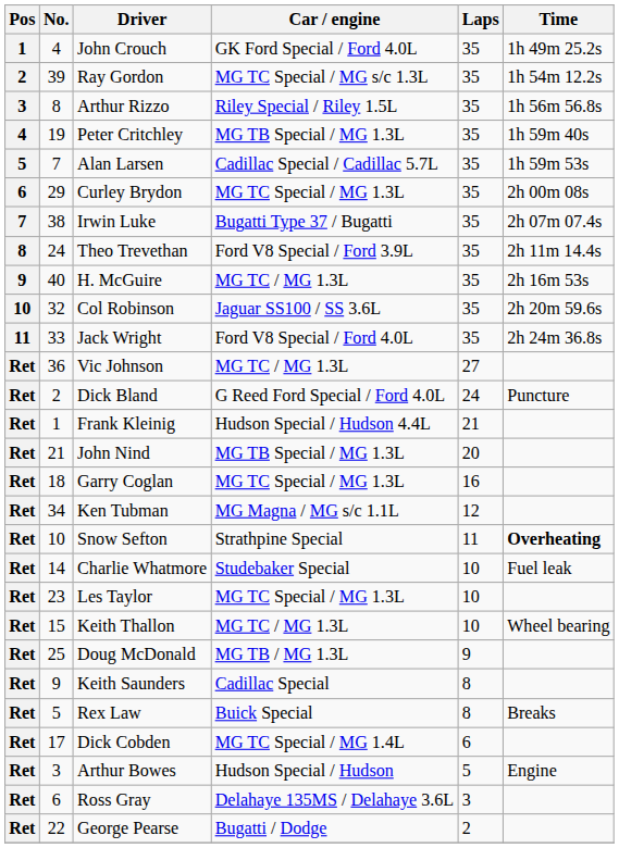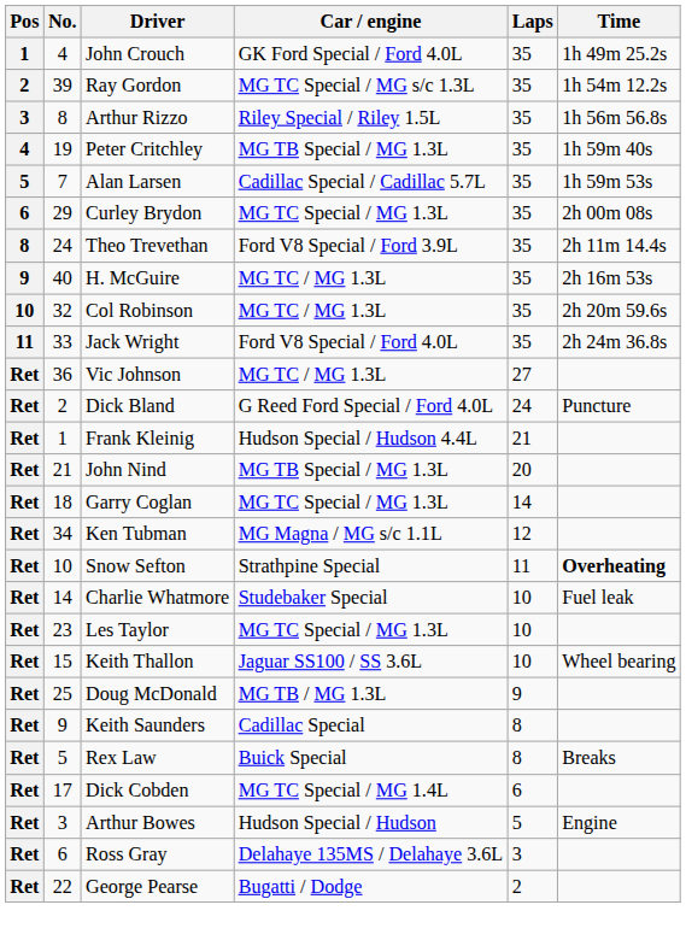 <table class="wikitable" style="font-size: 95%;">
 <tr>
 <th>Pos</th>
 <th>No.</th>
 <th>Driver</th>
 <th>Car / engine</th>
 <th>Laps</th>
 <th>Time</th>
 </tr>
 <tr>
 <th>1</th>
 <td align="center">4</td>
 <td> John Crouch</td>
 <td>GK Ford Special / <a href='#'>Ford</a> 4.0L</td>
 <td>35</td>
 <td>1h 49m 25.2s</td>
 </tr>
 <tr>
 <th>2</th>
 <td align="center">39</td>
 <td> Ray Gordon</td>
 <td><a href='#'>MG TC</a> Special / <a href='#'>MG</a> s/c 1.3L</td>
 <td>35</td>
 <td>1h 54m 12.2s</td>
 </tr>
 <tr>
 <th>3</th>
 <td align="center">8</td>
 <td> Arthur Rizzo</td>
 <td><a href='#'>Riley Special</a> / <a href='#'>Riley</a> 1.5L</td>
 <td>35</td>
 <td>1h 56m 56.8s</td>
 </tr>
 <tr>
 <th>4</th>
 <td align="center">19</td>
 <td> Peter Critchley</td>
 <td><a href='#'>MG TB</a> Special / <a href='#'>MG</a> 1.3L</td>
 <td>35</td>
 <td>1h 59m 40s</td>
 </tr>
 <tr>
 <th>5</th>
 <td align="center">7</td>
 <td> Alan Larsen</td>
 <td><a href='#'>Cadillac</a> Special / <a href='#'>Cadillac</a> 5.7L</td>
 <td>35</td>
 <td>1h 59m 53s</td>
 </tr>
 <tr>
 <th>6</th>
 <td align="center">29</td>
 <td> Curley Brydon</td>
 <td><a href='#'>MG TC</a> Special / <a href='#'>MG</a> 1.3L</td>
 <td>35</td>
 <td>2h 00m 08s</td>
 </tr>
 <tr>
-<th>7</th>
-<td align="center">38</td>
-<td> Irwin Luke</td>
-<td><a href='#'>Bugatti Type 37</a> / Bugatti</td>
-<td>35</td>
-<td>2h 07m 07.4s</td>
-</tr>
-<tr>
 <th>8</th>
 <td align="center">24</td>
 <td> Theo Trevethan</td>
 <td>Ford V8 Special / <a href='#'>Ford</a> 3.9L</td>
 <td>35</td>
 <td>2h 11m 14.4s</td>
 </tr>
 <tr>
 <th>9</th>
 <td align="center">40</td>
 <td> H. McGuire</td>
 <td><a href='#'>MG TC</a> / <a href='#'>MG</a> 1.3L</td>
 <td>35</td>
 <td>2h 16m 53s</td>
 </tr>
 <tr>
 <th>10</th>
 <td align="center">32</td>
 <td> Col Robinson</td>
-<td><a href='#'>Jaguar SS100</a> / <a href='#'>SS</a> 3.6L</td>
+<td><a href='#'>MG TC</a> / <a href='#'>MG</a> 1.3L</td>
 <td>35</td>
 <td>2h 20m 59.6s</td>
 </tr>
 <tr>
 <th>11</th>
 <td align="center">33</td>
 <td> Jack Wright</td>
 <td>Ford V8 Special / <a href='#'>Ford</a> 4.0L</td>
 <td>35</td>
 <td>2h 24m 36.8s</td>
 </tr>
 <tr>
 <th>Ret</th>
 <td align="center">36</td>
 <td> Vic Johnson</td>
 <td><a href='#'>MG TC</a> / <a href='#'>MG</a> 1.3L</td>
 <td>27</td>
 <td></td>
 </tr>
 <tr>
 <th>Ret</th>
 <td align="center">2</td>
 <td> Dick Bland</td>
 <td>G Reed Ford Special / <a href='#'>Ford</a> 4.0L</td>
 <td>24</td>
 <td>Puncture</td>
 </tr>
 <tr>
 <th>Ret</th>
 <td align="center">1</td>
 <td> Frank Kleinig</td>
 <td>Hudson Special / <a href='#'>Hudson</a> 4.4L</td>
 <td>21</td>
 <td></td>
 </tr>
 <tr>
 <th>Ret</th>
 <td align="center">21</td>
 <td> John Nind</td>
 <td><a href='#'>MG TB</a> Special / <a href='#'>MG</a> 1.3L</td>
 <td>20</td>
 <td></td>
 </tr>
 <tr>
 <th>Ret</th>
 <td align="center">18</td>
 <td> Garry Coglan</td>
 <td><a href='#'>MG TC</a> Special / <a href='#'>MG</a> 1.3L</td>
-<td>16</td>
+<td>14</td>
 <td></td>
 </tr>
 <tr>
 <th>Ret</th>
 <td align="center">34</td>
 <td> Ken Tubman</td>
 <td><a href='#'>MG Magna</a> / <a href='#'>MG</a> s/c 1.1L</td>
 <td>12</td>
 <td></td>
 </tr>
 <tr>
 <th>Ret</th>
 <td align="center">10</td>
 <td> Snow Sefton</td>
 <td>Strathpine Special</td>
 <td>11</td>
 <td><strong>Overheating</strong></td>
 </tr>
 <tr>
 <th>Ret</th>
 <td align="center">14</td>
 <td> Charlie Whatmore</td>
 <td><a href='#'>Studebaker</a> Special</td>
 <td>10</td>
 <td>Fuel leak</td>
 </tr>
 <tr>
 <th>Ret</th>
 <td align="center">23</td>
 <td> Les Taylor</td>
 <td><a href='#'>MG TC</a> Special / <a href='#'>MG</a> 1.3L</td>
 <td>10</td>
 <td></td>
 </tr>
 <tr>
 <th>Ret</th>
 <td align="center">15</td>
 <td> Keith Thallon</td>
-<td><a href='#'>MG TC</a> / <a href='#'>MG</a> 1.3L</td>
+<td><a href='#'>Jaguar SS100</a> / <a href='#'>SS</a> 3.6L</td>
 <td>10</td>
 <td>Wheel bearing</td>
 </tr>
 <tr>
 <th>Ret</th>
 <td align="center">25</td>
 <td> Doug McDonald</td>
 <td><a href='#'>MG TB</a> / <a href='#'>MG</a> 1.3L</td>
 <td>9</td>
 <td></td>
 </tr>
 <tr>
 <th>Ret</th>
 <td align="center">9</td>
 <td> Keith Saunders</td>
 <td><a href='#'>Cadillac</a> Special</td>
 <td>8</td>
 <td></td>
 </tr>
 <tr>
 <th>Ret</th>
 <td align="center">5</td>
 <td> Rex Law</td>
 <td><a href='#'>Buick</a> Special</td>
 <td>8</td>
 <td>Breaks</td>
 </tr>
 <tr>
 <th>Ret</th>
 <td align="center">17</td>
 <td> Dick Cobden</td>
 <td><a href='#'>MG TC</a> Special / <a href='#'>MG</a> 1.4L</td>
 <td>6</td>
 <td></td>
 </tr>
 <tr>
 <th>Ret</th>
 <td align="center">3</td>
 <td> Arthur Bowes</td>
 <td>Hudson Special / <a href='#'>Hudson</a></td>
 <td>5</td>
 <td>Engine</td>
 </tr>
 <tr>
 <th>Ret</th>
 <td align="center">6</td>
 <td> Ross Gray</td>
 <td><a href='#'>Delahaye 135MS</a> / <a href='#'>Delahaye</a> 3.6L</td>
 <td>3</td>
 <td></td>
 </tr>
 <tr>
 <th>Ret</th>
 <td align="center">22</td>
 <td> George Pearse</td>
 <td><a href='#'>Bugatti</a> / <a href='#'>Dodge</a></td>
 <td>2</td>
 <td></td>
 </tr>
 <tr>
 </tr>
 </table>
